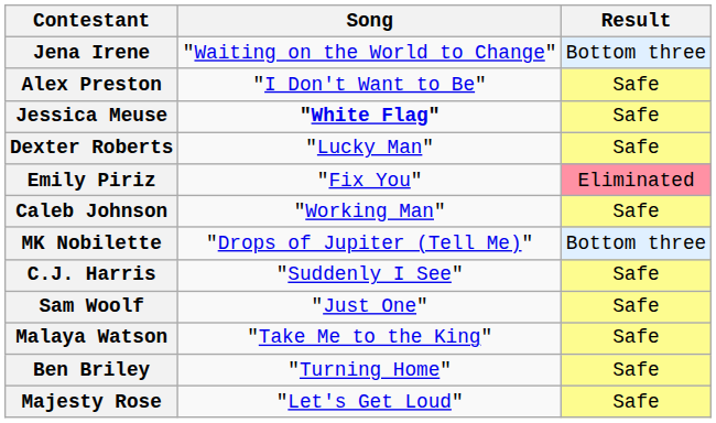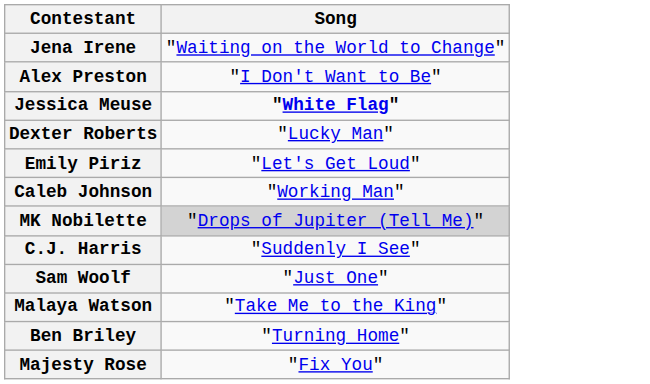 <table class="wikitable unsortable" style="text-align:center;">
 <tr>
 <th scope="col">Contestant</th>
 <th scope="col">Song</th>
-<th scope="col">Result</th>
 </tr>
 <tr>
 <th scope="row">Jena Irene</th>
 <td>"<a href='#'>Waiting on the World to Change</a>"</td>
-<td bgcolor="E0F0FF">Bottom three</td>
 </tr>
 <tr>
 <th scope="row">Alex Preston</th>
 <td>"<a href='#'>I Don't Want to Be</a>"</td>
-<td style="background:#fdfc8f;">Safe</td>
 </tr>
 <tr>
 <th scope="row">Jessica Meuse</th>
 <td><strong>"<a href='#'>White Flag</a>"</strong></td>
-<td style="background:#fdfc8f;">Safe</td>
 </tr>
 <tr>
 <th scope="row">Dexter Roberts</th>
 <td>"<a href='#'>Lucky Man</a>"</td>
-<td style="background:#fdfc8f;">Safe</td>
 </tr>
 <tr>
 <th scope="row">Emily Piriz</th>
-<td>"<a href='#'>Fix You</a>"</td>
-<td bgcolor="FF91A4">Eliminated</td>
+<td>"<a href='#'>Let's Get Loud</a>"</td>
 </tr>
 <tr>
 <th scope="row">Caleb Johnson</th>
 <td>"<a href='#'>Working Man</a>"</td>
-<td style="background:#fdfc8f;">Safe</td>
 </tr>
 <tr>
 <th scope="row">MK Nobilette</th>
-<td>"<a href='#'>Drops of Jupiter (Tell Me)</a>"</td>
-<td bgcolor="E0F0FF">Bottom three</td>
+<td style="background: lightgrey;">"<a href='#'>Drops of Jupiter (Tell Me)</a>"</td>
 </tr>
 <tr>
 <th scope="row">C.J. Harris</th>
 <td>"<a href='#'>Suddenly I See</a>"</td>
-<td style="background:#fdfc8f;">Safe</td>
 </tr>
 <tr>
 <th scope="row">Sam Woolf</th>
 <td>"<a href='#'>Just One</a>"</td>
-<td style="background:#fdfc8f;">Safe</td>
 </tr>
 <tr>
 <th scope="row">Malaya Watson</th>
 <td>"<a href='#'>Take Me to the King</a>"</td>
-<td style="background:#fdfc8f;">Safe</td>
 </tr>
 <tr>
 <th scope="row">Ben Briley</th>
 <td>"<a href='#'>Turning Home</a>"</td>
-<td style="background:#fdfc8f;">Safe</td>
 </tr>
 <tr>
 <th scope="row">Majesty Rose</th>
-<td>"<a href='#'>Let's Get Loud</a>"</td>
-<td style="background:#fdfc8f;">Safe</td>
+<td>"<a href='#'>Fix You</a>"</td>
 </tr>
 </table>
